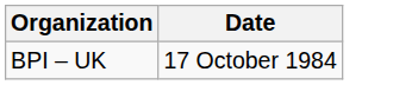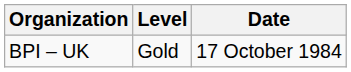 <table class="wikitable">
 <tr>
 <th align="left">Organization</th>
+<th align="left">Level</th>
 <th align="left">Date</th>
 </tr>
 <tr>
 <td align="left">BPI – UK</td>
+<td align="left">Gold</td>
 <td align="left">17 October 1984</td>
 </tr>
 </table>
